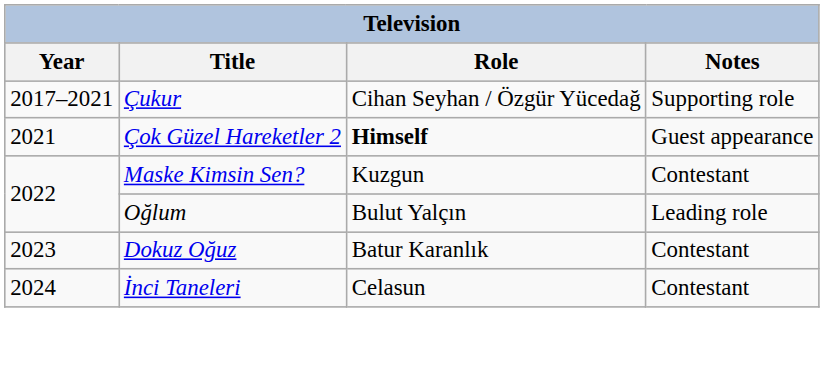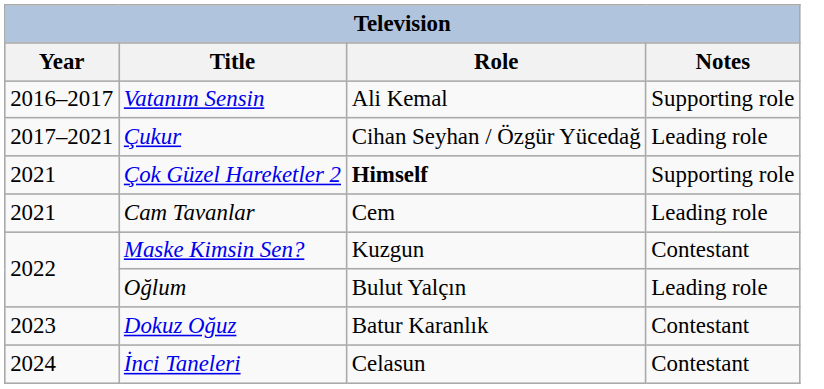 <table class="wikitable" style="font-size: 90%;">
 <tr>
 <th colspan="4" style="background:LightSteelBlue">Television</th>
 </tr>
 <tr>
 <th>Year</th>
 <th>Title</th>
 <th>Role</th>
 <th>Notes</th>
 </tr>
 <tr>
+<td>2016–2017</td>
+<td><em><a href='#'>Vatanım Sensin</a></em></td>
+<td>Ali Kemal</td>
+<td>Supporting role</td>
+</tr>
+<tr>
 <td>2017–2021</td>
 <td><em><a href='#'>Çukur</a></em></td>
 <td>Cihan Seyhan / Özgür Yücedağ</td>
-<td>Supporting role</td>
+<td>Leading role</td>
 </tr>
 <tr>
 <td>2021</td>
 <td><em><a href='#'>Çok Güzel Hareketler 2</a></em></td>
 <td><strong>Himself</strong></td>
-<td>Guest appearance</td>
+<td>Supporting role</td>
+</tr>
+<tr>
+<td>2021</td>
+<td><em>Cam Tavanlar</em></td>
+<td>Cem</td>
+<td>Leading role</td>
 </tr>
 <tr>
 <td rowspan="2">2022</td>
 <td><em><a href='#'>Maske Kimsin Sen?</a></em></td>
 <td>Kuzgun</td>
 <td>Contestant</td>
 </tr>
 <tr>
 <td><em>Oğlum</em></td>
 <td>Bulut Yalçın</td>
 <td>Leading role</td>
 </tr>
 <tr>
 <td>2023</td>
 <td><em><a href='#'>Dokuz Oğuz</a></em></td>
 <td>Batur Karanlık</td>
 <td>Contestant</td>
 </tr>
 <tr>
 <td>2024</td>
 <td><em><a href='#'>İnci Taneleri</a></em></td>
 <td>Celasun</td>
 <td>Contestant</td>
 </tr>
 </table>
